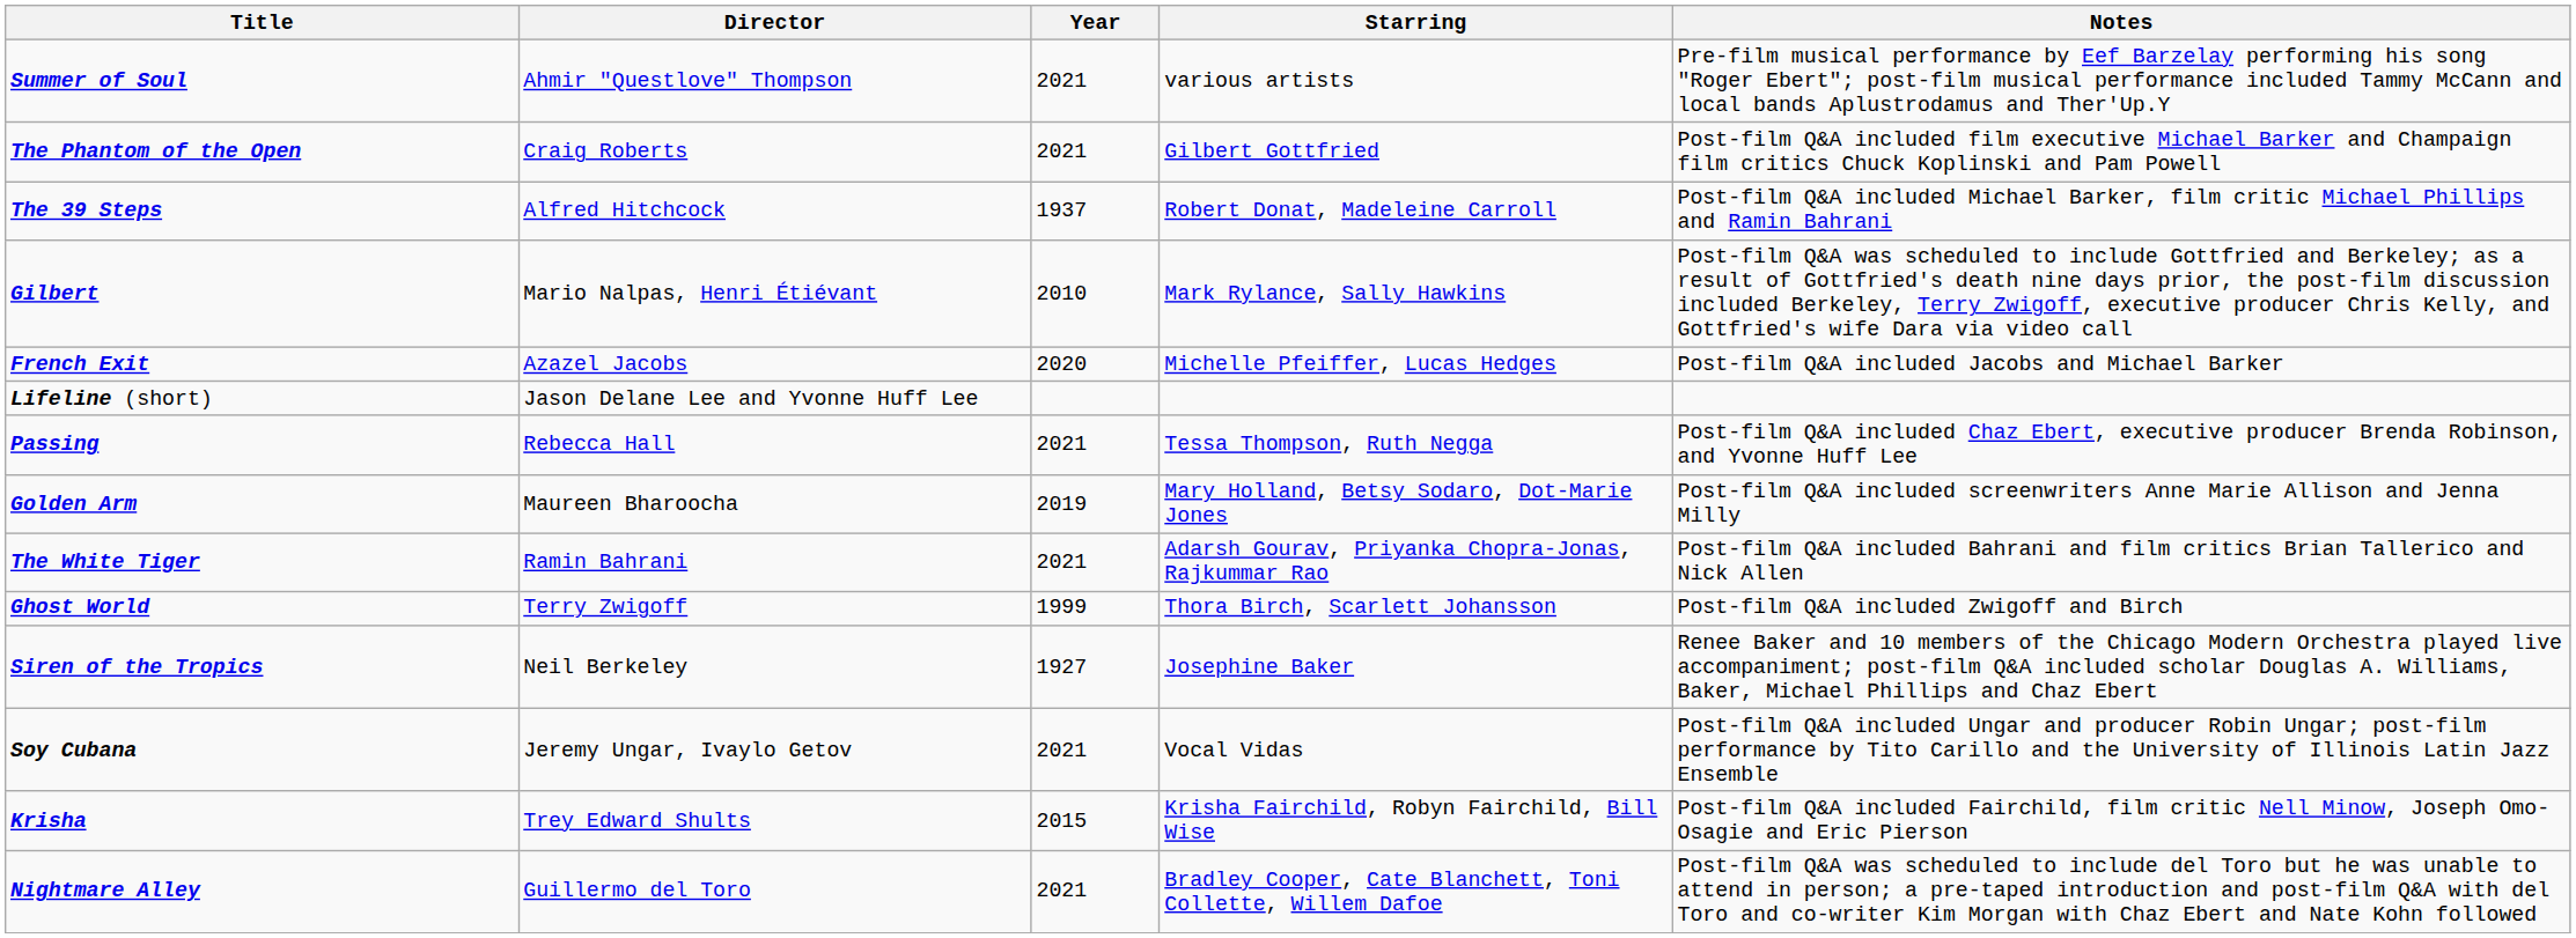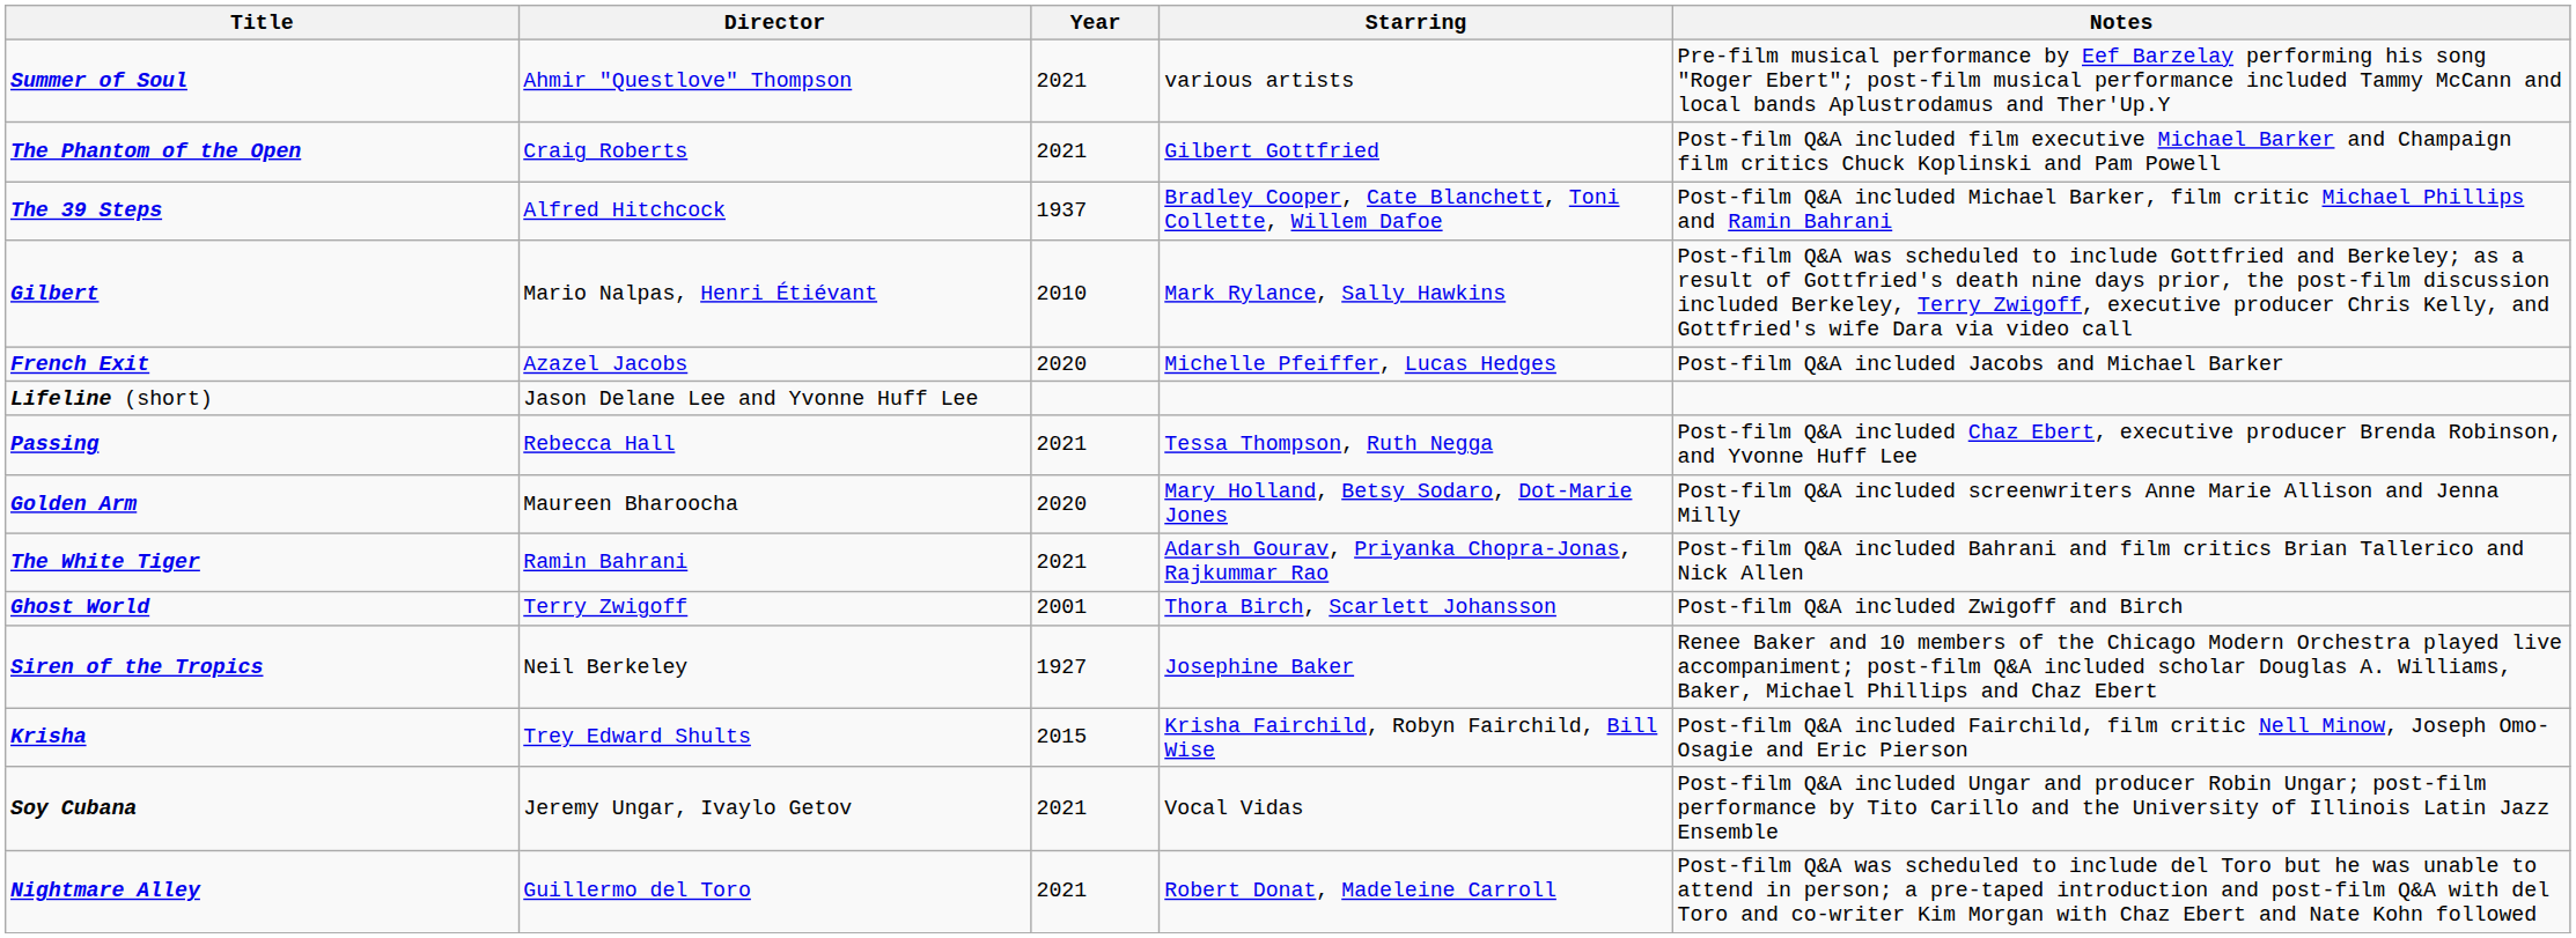 <table class="wikitable" style="width:100%;">
 <tr>
 <th style="width:20%;">Title</th>
 <th style="width:20%;">Director</th>
 <th style="width:5%;">Year</th>
 <th style="width:20%;">Starring</th>
 <th style="width:35%;">Notes</th>
 </tr>
 <tr>
 <td><strong><em><a href='#'>Summer of Soul</a></em></strong></td>
 <td><a href='#'>Ahmir "Questlove" Thompson</a></td>
 <td>2021</td>
 <td>various artists</td>
 <td>Pre-film musical performance by <a href='#'>Eef Barzelay</a> performing his song "Roger Ebert"; post-film musical performance included Tammy McCann and local bands Aplustrodamus and Ther'Up.Y</td>
 </tr>
 <tr>
 <td><strong><em><a href='#'>The Phantom of the Open</a></em></strong></td>
 <td><a href='#'>Craig Roberts</a></td>
 <td>2021</td>
 <td><a href='#'>Gilbert Gottfried</a></td>
 <td>Post-film Q&A included film executive <a href='#'>Michael Barker</a> and Champaign film critics Chuck Koplinski and Pam Powell</td>
 </tr>
 <tr>
 <td><strong><em><a href='#'>The 39 Steps</a></em></strong></td>
 <td><a href='#'>Alfred Hitchcock</a></td>
 <td>1937</td>
-<td><a href='#'>Robert Donat</a>, <a href='#'>Madeleine Carroll</a></td>
+<td><a href='#'>Bradley Cooper</a>, <a href='#'>Cate Blanchett</a>, <a href='#'>Toni Collette</a>, <a href='#'>Willem Dafoe</a></td>
 <td>Post-film Q&A included Michael Barker, film critic <a href='#'>Michael Phillips</a> and <a href='#'>Ramin Bahrani</a></td>
 </tr>
 <tr>
 <td><strong><em><a href='#'>Gilbert</a></em></strong></td>
 <td>Mario Nalpas, <a href='#'>Henri Étiévant</a></td>
 <td>2010</td>
 <td><a href='#'>Mark Rylance</a>, <a href='#'>Sally Hawkins</a></td>
 <td>Post-film Q&A was scheduled to include Gottfried and Berkeley; as a result of Gottfried's death nine days prior, the post-film discussion included Berkeley, <a href='#'>Terry Zwigoff</a>, executive producer Chris Kelly, and Gottfried's wife Dara via video call</td>
 </tr>
 <tr>
 <td><strong><em><a href='#'>French Exit</a></em></strong></td>
 <td><a href='#'>Azazel Jacobs</a></td>
 <td>2020</td>
 <td><a href='#'>Michelle Pfeiffer</a>, <a href='#'>Lucas Hedges</a></td>
 <td>Post-film Q&A included Jacobs and Michael Barker</td>
 </tr>
 <tr>
 <td><strong><em>Lifeline</em></strong> (short)</td>
 <td>Jason Delane Lee and Yvonne Huff Lee</td>
 <td></td>
 <td></td>
 <td></td>
 </tr>
 <tr>
 <td><strong><em><a href='#'>Passing</a></em></strong></td>
 <td><a href='#'>Rebecca Hall</a></td>
 <td>2021</td>
 <td><a href='#'>Tessa Thompson</a>, <a href='#'>Ruth Negga</a></td>
 <td>Post-film Q&A included <a href='#'>Chaz Ebert</a>, executive producer Brenda Robinson, and Yvonne Huff Lee</td>
 </tr>
 <tr>
 <td><strong><em><a href='#'>Golden Arm</a></em></strong></td>
 <td>Maureen Bharoocha</td>
-<td>2019</td>
+<td>2020</td>
 <td><a href='#'>Mary Holland</a>, <a href='#'>Betsy Sodaro</a>, <a href='#'>Dot-Marie Jones</a></td>
 <td>Post-film Q&A included screenwriters Anne Marie Allison and Jenna Milly</td>
 </tr>
 <tr>
 <td><strong><em><a href='#'>The White Tiger</a></em></strong></td>
 <td><a href='#'>Ramin Bahrani</a></td>
 <td>2021</td>
 <td><a href='#'>Adarsh Gourav</a>, <a href='#'>Priyanka Chopra-Jonas</a>, <a href='#'>Rajkummar Rao</a></td>
 <td>Post-film Q&A included Bahrani and film critics Brian Tallerico and Nick Allen</td>
 </tr>
 <tr>
 <td><strong><em><a href='#'>Ghost World</a></em></strong></td>
 <td><a href='#'>Terry Zwigoff</a></td>
-<td>1999</td>
+<td>2001</td>
 <td><a href='#'>Thora Birch</a>, <a href='#'>Scarlett Johansson</a></td>
 <td>Post-film Q&A included Zwigoff and Birch</td>
 </tr>
 <tr>
 <td><strong><em><a href='#'>Siren of the Tropics</a></em></strong></td>
 <td>Neil Berkeley</td>
 <td>1927</td>
 <td><a href='#'>Josephine Baker</a></td>
 <td>Renee Baker and 10 members of the Chicago Modern Orchestra played live accompaniment; post-film Q&A included scholar Douglas A. Williams, Baker, Michael Phillips and Chaz Ebert</td>
 </tr>
 <tr>
+<td><strong><em><a href='#'>Krisha</a></em></strong></td>
+<td><a href='#'>Trey Edward Shults</a></td>
+<td>2015</td>
+<td><a href='#'>Krisha Fairchild</a>, Robyn Fairchild, <a href='#'>Bill Wise</a></td>
+<td>Post-film Q&A included Fairchild, film critic <a href='#'>Nell Minow</a>, Joseph Omo-Osagie and Eric Pierson</td>
+</tr>
+<tr>
 <td><strong><em>Soy Cubana</em></strong></td>
 <td>Jeremy Ungar, Ivaylo Getov</td>
 <td>2021</td>
 <td>Vocal Vidas</td>
 <td>Post-film Q&A included Ungar and producer Robin Ungar; post-film performance by Tito Carillo and the University of Illinois Latin Jazz Ensemble</td>
 </tr>
 <tr>
-<td><strong><em><a href='#'>Krisha</a></em></strong></td>
-<td><a href='#'>Trey Edward Shults</a></td>
-<td>2015</td>
-<td><a href='#'>Krisha Fairchild</a>, Robyn Fairchild, <a href='#'>Bill Wise</a></td>
-<td>Post-film Q&A included Fairchild, film critic <a href='#'>Nell Minow</a>, Joseph Omo-Osagie and Eric Pierson</td>
-</tr>
-<tr>
 <td><strong><em><a href='#'>Nightmare Alley</a></em></strong></td>
 <td><a href='#'>Guillermo del Toro</a></td>
 <td>2021</td>
-<td><a href='#'>Bradley Cooper</a>, <a href='#'>Cate Blanchett</a>, <a href='#'>Toni Collette</a>, <a href='#'>Willem Dafoe</a></td>
+<td><a href='#'>Robert Donat</a>, <a href='#'>Madeleine Carroll</a></td>
 <td>Post-film Q&A was scheduled to include del Toro but he was unable to attend in person; a pre-taped introduction and post-film Q&A with del Toro and co-writer Kim Morgan with Chaz Ebert and Nate Kohn followed</td>
 </tr>
 <tr>
 </tr>
 </table>
